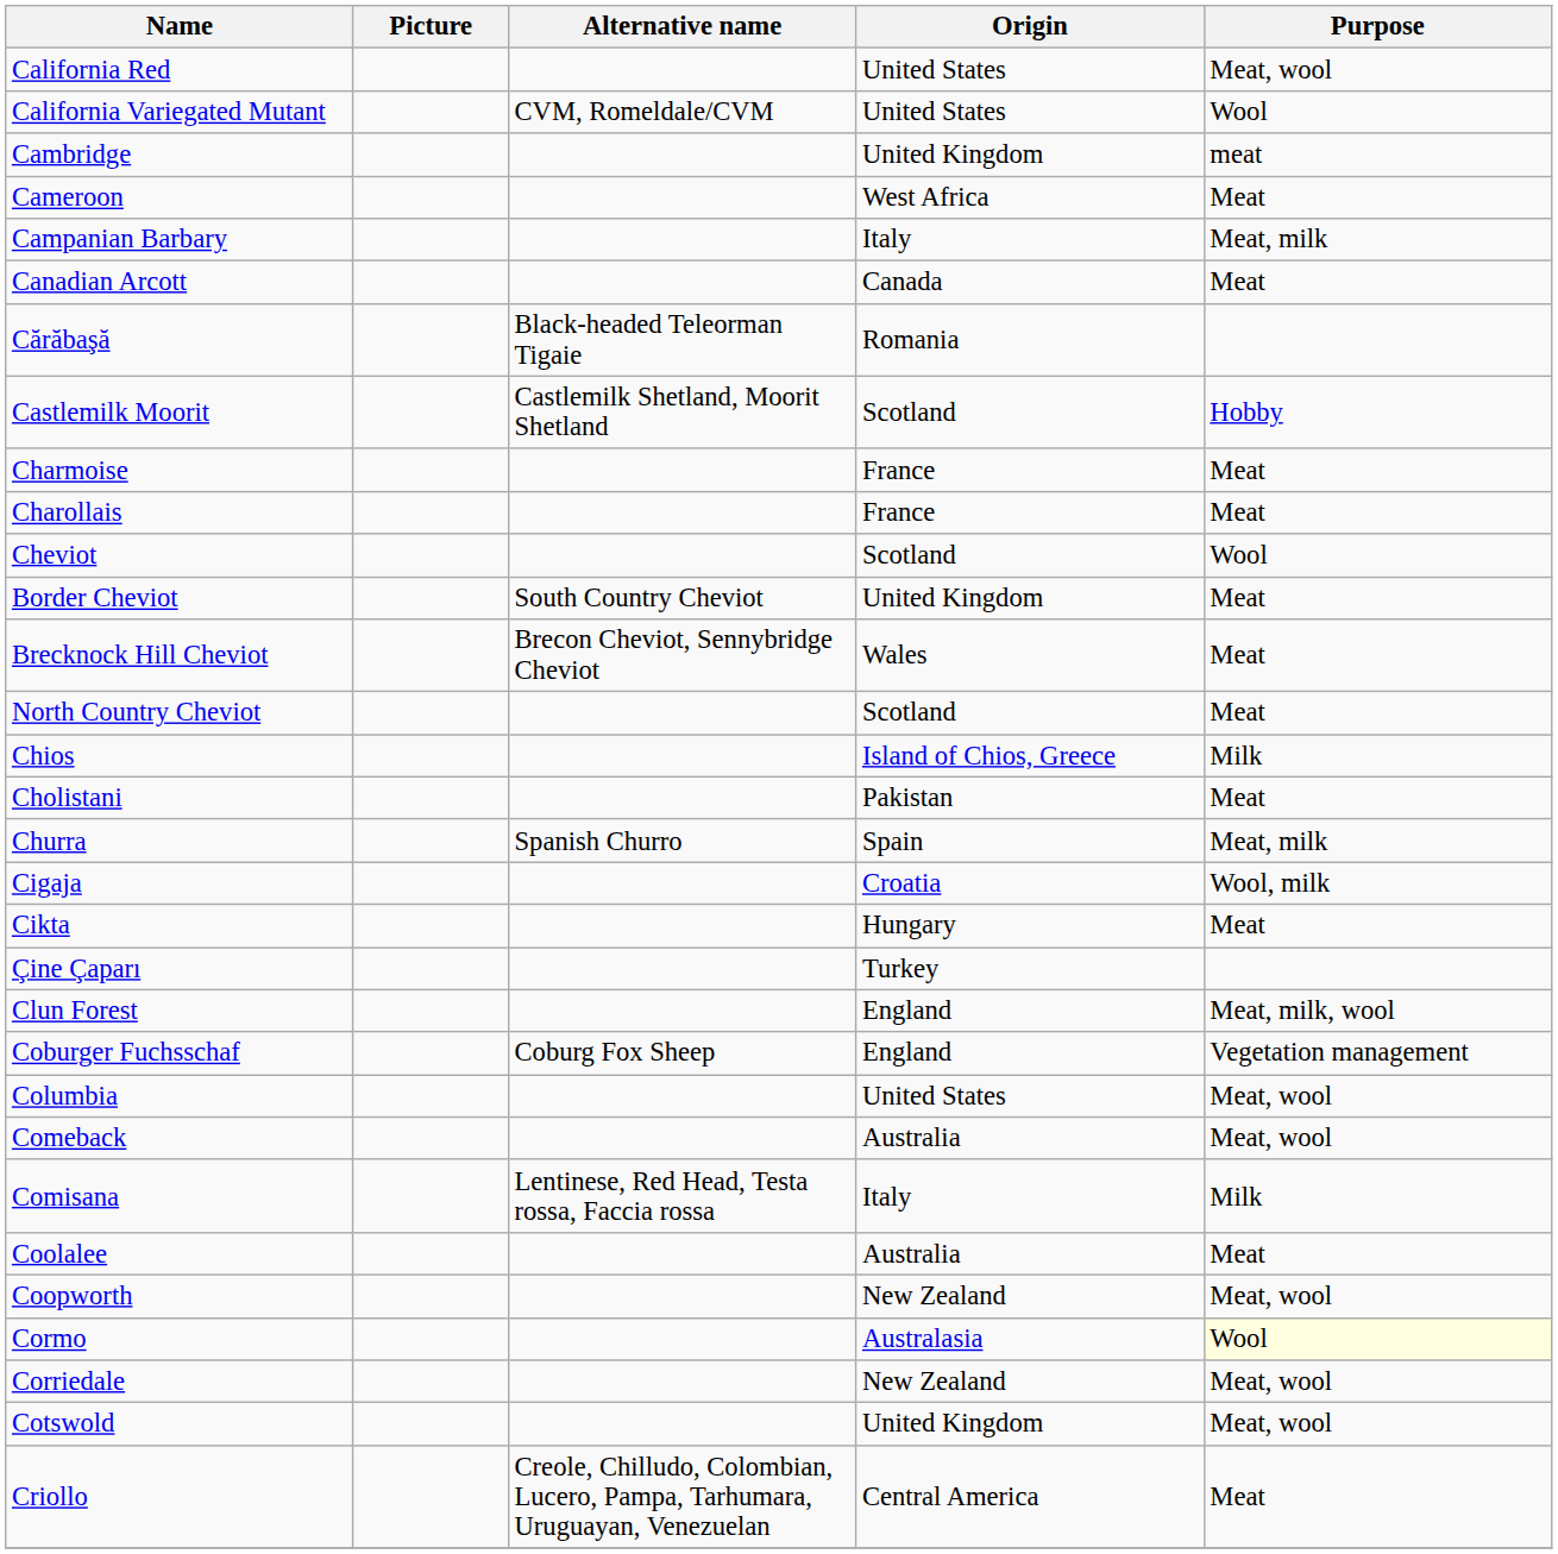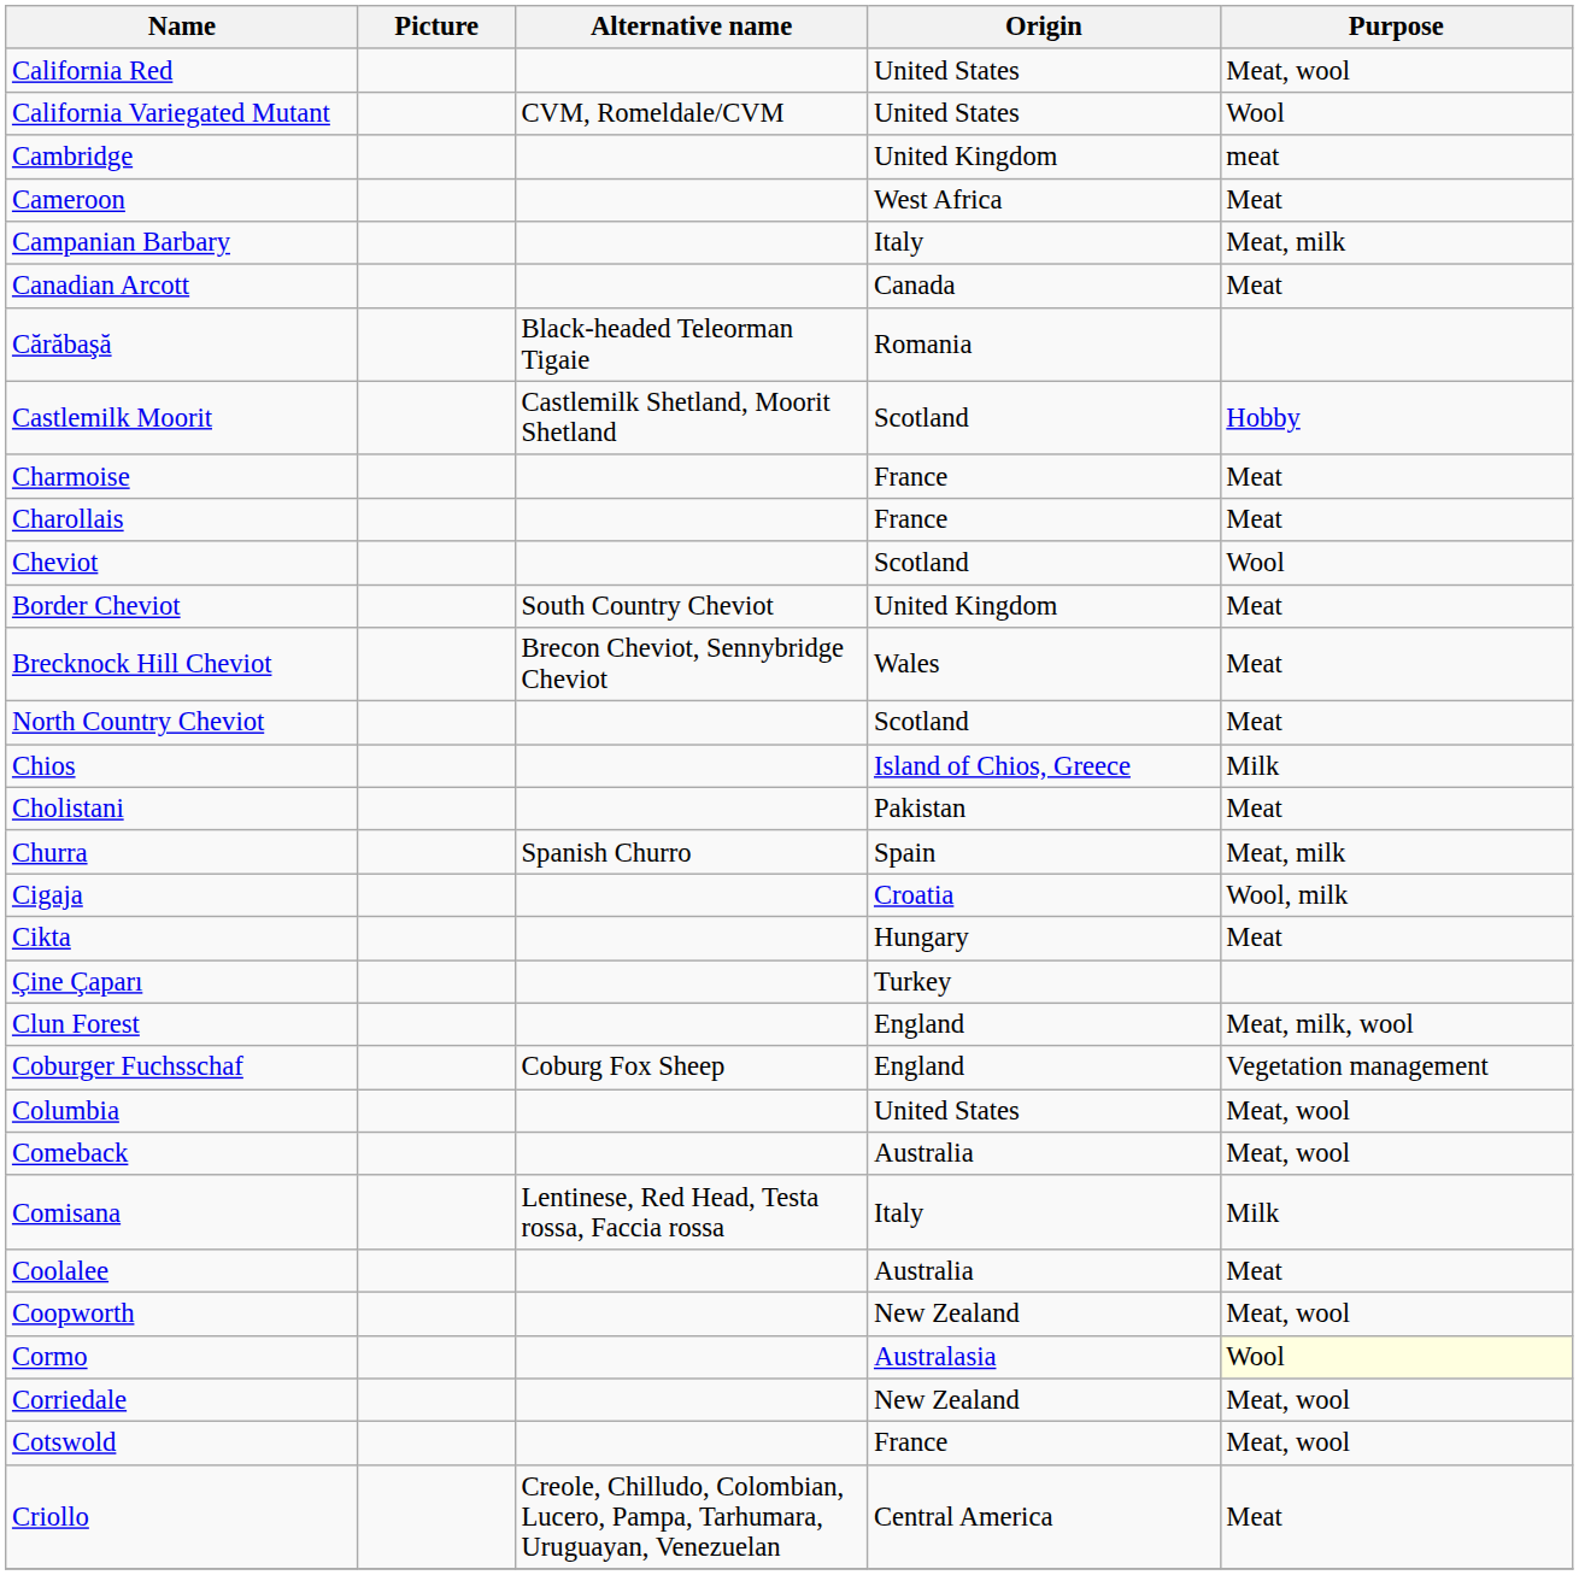 <table class="wikitable sortable">
 <tr>
 <th width="200">Name</th>
 <th width="85">Picture</th>
 <th width="200">Alternative name</th>
 <th width="200">Origin</th>
 <th width="200">Purpose</th>
 </tr>
 <tr>
 <td><a href='#'>California Red</a></td>
 <td></td>
 <td></td>
 <td>United States</td>
 <td>Meat, wool</td>
 </tr>
 <tr>
 <td><a href='#'>California Variegated Mutant</a></td>
 <td></td>
 <td>CVM, Romeldale/CVM</td>
 <td>United States</td>
 <td>Wool</td>
 </tr>
 <tr>
 <td><a href='#'>Cambridge</a></td>
 <td></td>
 <td></td>
 <td>United Kingdom</td>
 <td>meat</td>
 </tr>
 <tr>
 <td><a href='#'>Cameroon</a></td>
 <td></td>
 <td></td>
 <td>West Africa</td>
 <td>Meat</td>
 </tr>
 <tr>
 <td><a href='#'>Campanian Barbary</a></td>
 <td></td>
 <td></td>
 <td>Italy</td>
 <td>Meat, milk</td>
 </tr>
 <tr>
 <td><a href='#'>Canadian Arcott</a></td>
 <td></td>
 <td></td>
 <td>Canada</td>
 <td>Meat</td>
 </tr>
 <tr>
 <td><a href='#'>Cărăbaşă</a></td>
 <td></td>
 <td>Black-headed Teleorman Tigaie</td>
 <td>Romania</td>
 <td></td>
 </tr>
 <tr>
 <td><a href='#'>Castlemilk Moorit</a></td>
 <td></td>
 <td>Castlemilk Shetland, Moorit Shetland</td>
 <td>Scotland</td>
 <td><a href='#'>Hobby</a></td>
 </tr>
 <tr>
 <td><a href='#'>Charmoise</a></td>
 <td></td>
 <td></td>
 <td>France</td>
 <td>Meat</td>
 </tr>
 <tr>
 <td><a href='#'>Charollais</a></td>
 <td></td>
 <td></td>
 <td>France</td>
 <td>Meat</td>
 </tr>
 <tr>
 <td><a href='#'>Cheviot</a></td>
 <td></td>
 <td></td>
 <td>Scotland</td>
 <td>Wool</td>
 </tr>
 <tr>
 <td><a href='#'>Border Cheviot</a></td>
 <td></td>
 <td>South Country Cheviot</td>
 <td>United Kingdom</td>
 <td>Meat</td>
 </tr>
 <tr>
 <td><a href='#'>Brecknock Hill Cheviot</a></td>
 <td></td>
 <td>Brecon Cheviot, Sennybridge Cheviot</td>
 <td>Wales</td>
 <td>Meat</td>
 </tr>
 <tr>
 <td><a href='#'>North Country Cheviot</a></td>
 <td></td>
 <td></td>
 <td>Scotland</td>
 <td>Meat</td>
 </tr>
 <tr>
 <td><a href='#'>Chios</a></td>
 <td></td>
 <td></td>
 <td><a href='#'>Island of Chios, Greece</a></td>
 <td>Milk</td>
 </tr>
 <tr>
 <td><a href='#'>Cholistani</a></td>
 <td></td>
 <td></td>
 <td>Pakistan</td>
 <td>Meat</td>
 </tr>
 <tr>
 <td><a href='#'>Churra</a></td>
 <td></td>
 <td>Spanish Churro</td>
 <td>Spain</td>
 <td>Meat, milk</td>
 </tr>
 <tr>
 <td><a href='#'>Cigaja</a></td>
 <td></td>
 <td></td>
 <td><a href='#'>Croatia</a></td>
 <td>Wool, milk</td>
 </tr>
 <tr>
 <td><a href='#'>Cikta</a></td>
 <td></td>
 <td></td>
 <td>Hungary</td>
 <td>Meat</td>
 </tr>
 <tr>
 <td><a href='#'>Çine Çaparı</a></td>
 <td></td>
 <td></td>
 <td>Turkey</td>
 <td></td>
 </tr>
 <tr>
 <td><a href='#'>Clun Forest</a></td>
 <td></td>
 <td></td>
 <td>England</td>
 <td>Meat, milk, wool</td>
 </tr>
 <tr>
 <td><a href='#'>Coburger Fuchsschaf</a></td>
 <td></td>
 <td>Coburg Fox Sheep</td>
 <td>England</td>
 <td>Vegetation management</td>
 </tr>
 <tr>
 <td><a href='#'>Columbia</a></td>
 <td></td>
 <td></td>
 <td>United States</td>
 <td>Meat, wool</td>
 </tr>
 <tr>
 <td><a href='#'>Comeback</a></td>
 <td></td>
 <td></td>
 <td>Australia</td>
 <td>Meat, wool</td>
 </tr>
 <tr>
 <td><a href='#'>Comisana</a></td>
 <td></td>
 <td>Lentinese, Red Head, Testa rossa, Faccia rossa</td>
 <td>Italy</td>
 <td>Milk</td>
 </tr>
 <tr>
 <td><a href='#'>Coolalee</a></td>
 <td></td>
 <td></td>
 <td>Australia</td>
 <td>Meat</td>
 </tr>
 <tr>
 <td><a href='#'>Coopworth</a></td>
 <td></td>
 <td></td>
 <td>New Zealand</td>
 <td>Meat, wool</td>
 </tr>
 <tr>
 <td><a href='#'>Cormo</a></td>
 <td></td>
 <td></td>
 <td><a href='#'>Australasia</a></td>
 <td style="background: lightyellow;">Wool</td>
 </tr>
 <tr>
 <td><a href='#'>Corriedale</a></td>
 <td></td>
 <td></td>
 <td>New Zealand</td>
 <td>Meat, wool</td>
 </tr>
 <tr>
 <td><a href='#'>Cotswold</a></td>
 <td></td>
 <td></td>
-<td>United Kingdom</td>
+<td>France</td>
 <td>Meat, wool</td>
 </tr>
 <tr>
 <td><a href='#'>Criollo</a></td>
 <td></td>
 <td>Creole, Chilludo, Colombian, Lucero, Pampa, Tarhumara, Uruguayan, Venezuelan</td>
 <td>Central America</td>
 <td>Meat</td>
 </tr>
 <tr>
 </tr>
 </table>
